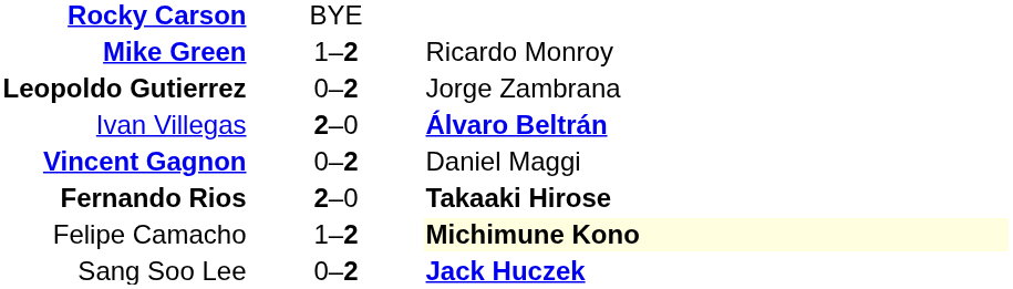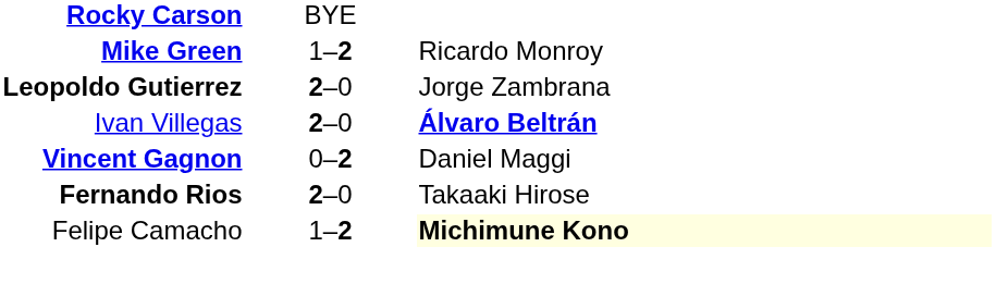 <table>
 <tr>
 <th width=350></th>
 <th width=100></th>
 <th width=350></th>
 </tr>
 <tr>
 <td align=right><strong><a href='#'>Rocky Carson</a></strong> </td>
 <td align=center>BYE</td>
 <td></td>
 </tr>
 <tr>
 <td align=right><strong><a href='#'>Mike Green</a></strong> </td>
 <td align=center>1–<strong>2</strong></td>
 <td> Ricardo Monroy</td>
 </tr>
 <tr>
 <td align=right><strong>Leopoldo Gutierrez</strong> </td>
-<td align=center>0–<strong>2</strong></td>
+<td align=center><strong>2</strong>–0</td>
 <td> Jorge Zambrana</td>
 </tr>
 <tr>
 <td align=right><a href='#'>Ivan Villegas</a> </td>
 <td align=center><strong>2</strong>–0</td>
 <td> <strong><a href='#'>Álvaro Beltrán</a></strong></td>
 </tr>
 <tr>
 <td align=right><strong><a href='#'>Vincent Gagnon</a></strong> </td>
 <td align=center>0–<strong>2</strong></td>
 <td> Daniel Maggi</td>
 </tr>
 <tr>
 <td align=right><strong>Fernando Rios</strong> </td>
 <td align=center><strong>2</strong>–0</td>
-<td><strong> Takaaki Hirose</strong></td>
+<td> Takaaki Hirose</td>
 </tr>
 <tr>
 <td align=right>Felipe Camacho </td>
 <td align=center>1–<strong>2</strong></td>
 <td style="background: lightyellow;"> <strong>Michimune Kono</strong></td>
 </tr>
-<tr>
-<td align=right>Sang Soo Lee </td>
-<td align=center>0–<strong>2</strong></td>
-<td> <strong><a href='#'>Jack Huczek</a></strong></td>
-</tr>
 </table>
